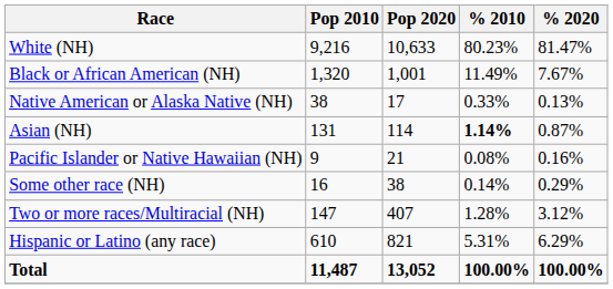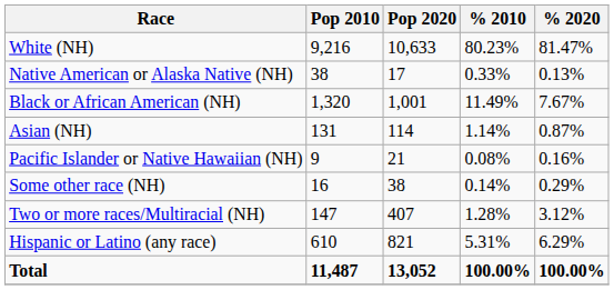 <table class="wikitable">
 <tr>
 <th>Race</th>
 <th>Pop 2010</th>
 <th>Pop 2020</th>
 <th>% 2010</th>
 <th>% 2020</th>
 </tr>
 <tr>
 <td><a href='#'>White</a> (NH)</td>
 <td>9,216</td>
 <td>10,633</td>
 <td>80.23%</td>
 <td>81.47%</td>
 </tr>
 <tr>
+<td><a href='#'>Native American</a> or <a href='#'>Alaska Native</a> (NH)</td>
+<td>38</td>
+<td>17</td>
+<td>0.33%</td>
+<td>0.13%</td>
+</tr>
+<tr>
 <td><a href='#'>Black or African American</a> (NH)</td>
 <td>1,320</td>
 <td>1,001</td>
 <td>11.49%</td>
 <td>7.67%</td>
 </tr>
 <tr>
-<td><a href='#'>Native American</a> or <a href='#'>Alaska Native</a> (NH)</td>
-<td>38</td>
-<td>17</td>
-<td>0.33%</td>
-<td>0.13%</td>
-</tr>
-<tr>
 <td><a href='#'>Asian</a> (NH)</td>
 <td>131</td>
 <td>114</td>
-<td><strong>1.14%</strong></td>
+<td>1.14%</td>
 <td>0.87%</td>
 </tr>
 <tr>
 <td><a href='#'>Pacific Islander</a> or <a href='#'>Native Hawaiian</a> (NH)</td>
 <td>9</td>
 <td>21</td>
 <td>0.08%</td>
 <td>0.16%</td>
 </tr>
 <tr>
 <td><a href='#'>Some other race</a> (NH)</td>
 <td>16</td>
 <td>38</td>
 <td>0.14%</td>
 <td>0.29%</td>
 </tr>
 <tr>
 <td><a href='#'>Two or more races/Multiracial</a> (NH)</td>
 <td>147</td>
 <td>407</td>
 <td>1.28%</td>
 <td>3.12%</td>
 </tr>
 <tr>
 <td><a href='#'>Hispanic or Latino</a> (any race)</td>
 <td>610</td>
 <td>821</td>
 <td>5.31%</td>
 <td>6.29%</td>
 </tr>
 <tr>
 <td><strong>Total</strong></td>
 <td><strong>11,487</strong></td>
 <td><strong>13,052</strong></td>
 <td><strong>100.00%</strong></td>
 <td><strong>100.00%</strong></td>
 </tr>
 <tr>
 </tr>
 </table>
